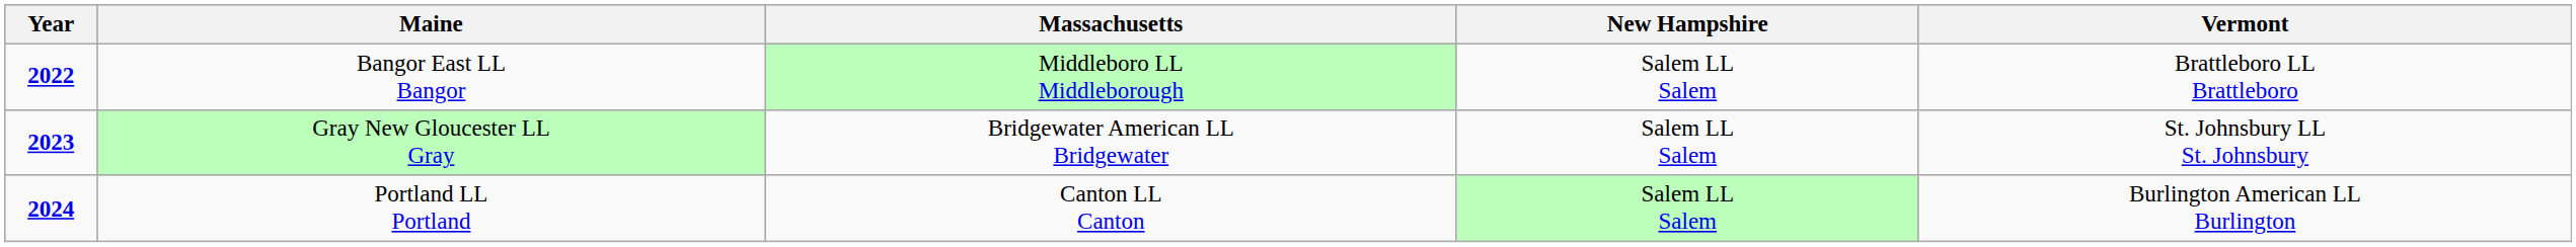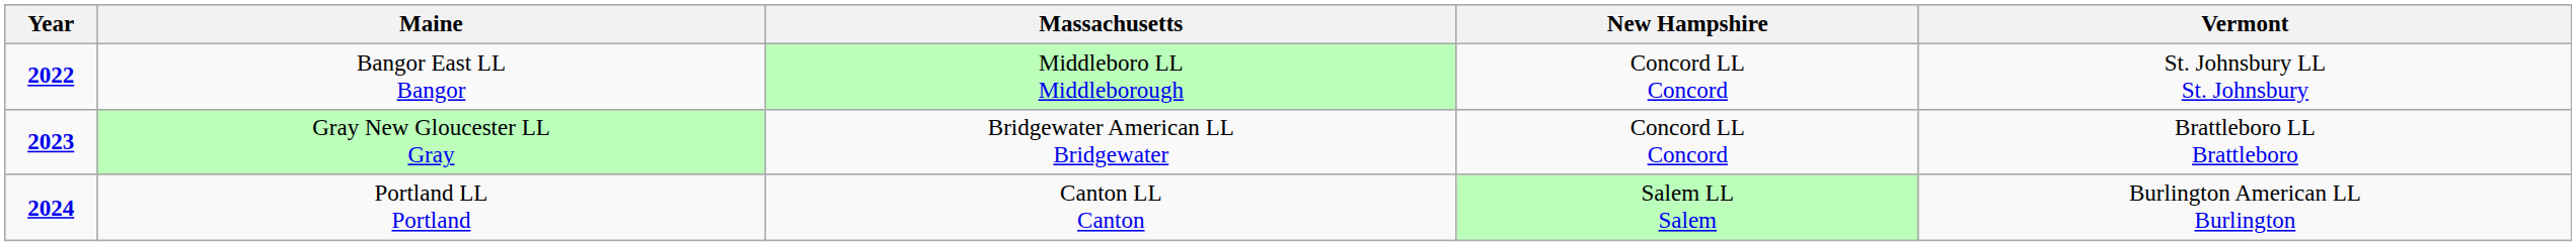 <table class="wikitable" width="100%" style="font-size:90%; text-align:center;">
 <tr>
 <th width="50">Year</th>
 <th> Maine</th>
 <th> Massachusetts</th>
 <th> New Hampshire</th>
 <th> Vermont</th>
 </tr>
 <tr>
 <td><strong><a href='#'>2022</a></strong></td>
 <td>Bangor East LL<br><a href='#'>Bangor</a></td>
 <td style="background:#bfb;">Middleboro LL<br><a href='#'>Middleborough</a></td>
-<td>Salem LL<br><a href='#'>Salem</a></td>
-<td>Brattleboro LL<br><a href='#'>Brattleboro</a></td>
+<td>Concord LL<br><a href='#'>Concord</a></td>
+<td>St. Johnsbury LL<br><a href='#'>St. Johnsbury</a></td>
 </tr>
 <tr>
 <td><strong><a href='#'>2023</a></strong></td>
 <td style="background:#bfb;">Gray New Gloucester LL<br><a href='#'>Gray</a></td>
 <td>Bridgewater American LL<br><a href='#'>Bridgewater</a></td>
-<td>Salem LL<br><a href='#'>Salem</a></td>
-<td>St. Johnsbury LL<br><a href='#'>St. Johnsbury</a></td>
+<td>Concord LL<br><a href='#'>Concord</a></td>
+<td>Brattleboro LL<br><a href='#'>Brattleboro</a></td>
 </tr>
 <tr>
 <td><strong><a href='#'>2024</a></strong></td>
 <td>Portland LL<br><a href='#'>Portland</a></td>
 <td>Canton LL<br><a href='#'>Canton</a></td>
 <td style="background:#bfb;">Salem LL<br><a href='#'>Salem</a></td>
 <td>Burlington American LL<br><a href='#'>Burlington</a></td>
 </tr>
 </table>
